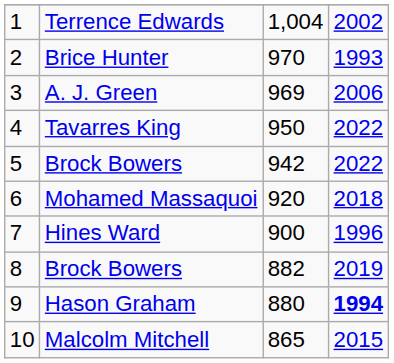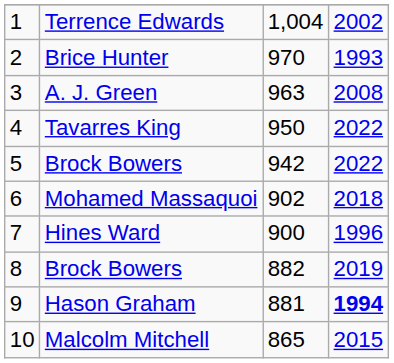 <table class="wikitable">
 <tr>
 </tr>
 <tr>
 <td>1</td>
 <td><a href='#'>Terrence Edwards</a></td>
 <td>1,004</td>
 <td><a href='#'>2002</a></td>
 </tr>
 <tr>
 <td>2</td>
 <td><a href='#'>Brice Hunter</a></td>
 <td>970</td>
 <td><a href='#'>1993</a></td>
 </tr>
 <tr>
 <td>3</td>
 <td><a href='#'>A. J. Green</a></td>
-<td>969</td>
-<td><a href='#'>2006</a></td>
+<td>963</td>
+<td><a href='#'>2008</a></td>
 </tr>
 <tr>
 <td>4</td>
 <td><a href='#'>Tavarres King</a></td>
 <td>950</td>
 <td><a href='#'>2022</a></td>
 </tr>
 <tr>
 <td>5</td>
 <td><a href='#'>Brock Bowers</a></td>
 <td>942</td>
 <td><a href='#'>2022</a></td>
 </tr>
 <tr>
 <td>6</td>
 <td><a href='#'>Mohamed Massaquoi</a></td>
-<td>920</td>
+<td>902</td>
 <td><a href='#'>2018</a></td>
 </tr>
 <tr>
 <td>7</td>
 <td><a href='#'>Hines Ward</a></td>
 <td>900</td>
 <td><a href='#'>1996</a></td>
 </tr>
 <tr>
 <td>8</td>
 <td><a href='#'>Brock Bowers</a></td>
 <td>882</td>
 <td><a href='#'>2019</a></td>
 </tr>
 <tr>
 <td>9</td>
 <td><a href='#'>Hason Graham</a></td>
-<td>880</td>
+<td>881</td>
 <td><strong><a href='#'>1994</a></strong></td>
 </tr>
 <tr>
 <td>10</td>
 <td><a href='#'>Malcolm Mitchell</a></td>
 <td>865</td>
 <td><a href='#'>2015</a></td>
 </tr>
 </table>
